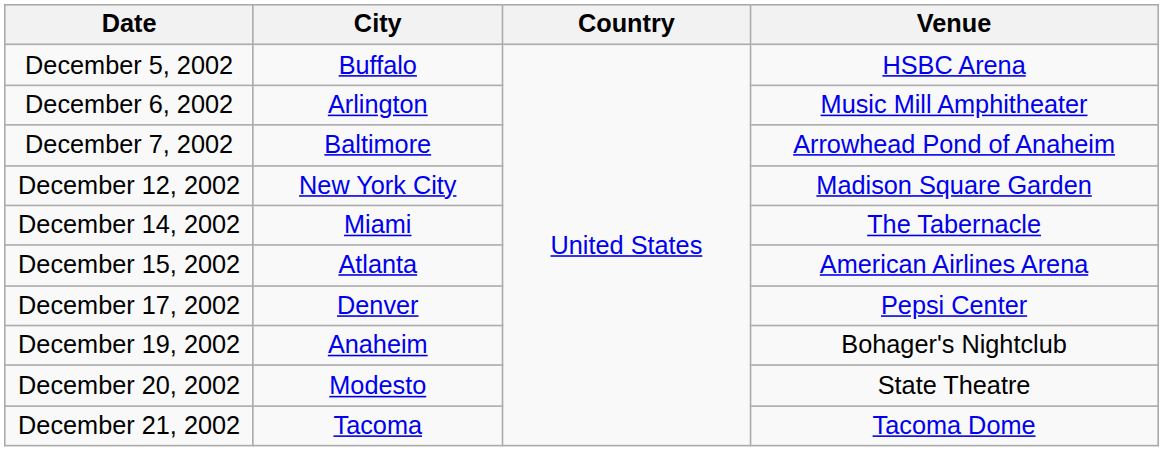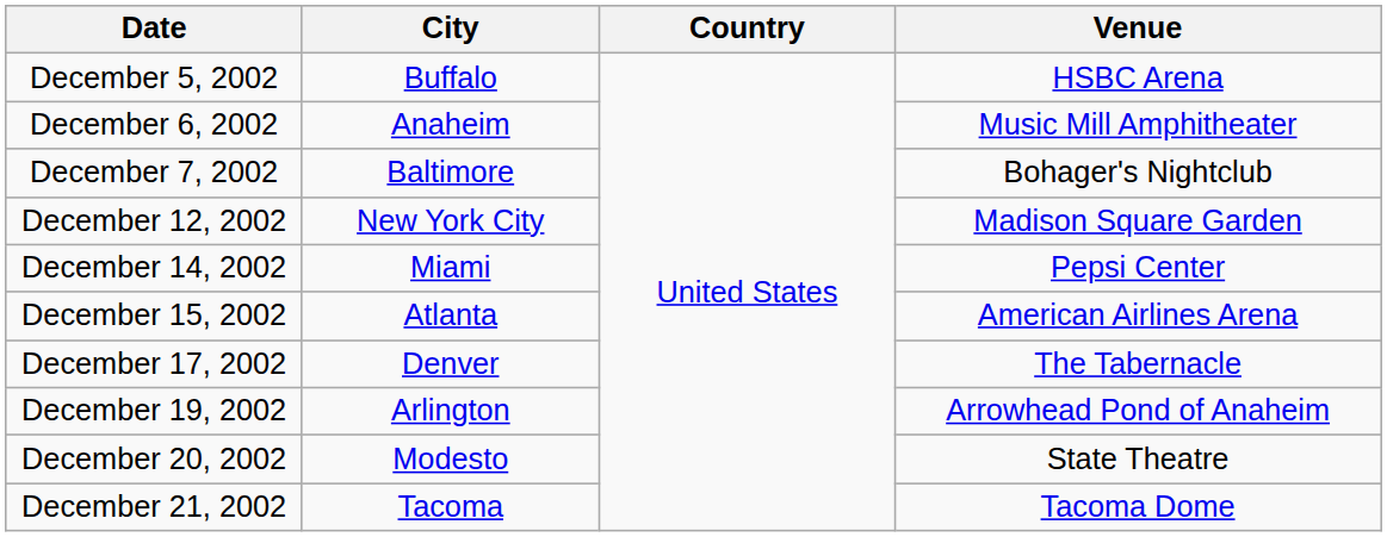 <table class="wikitable plainrowheaders" style="text-align:center;">
 <tr>
 <th scope="col" style="width:150px;">Date</th>
 <th scope="col" style="width:150px;">City</th>
 <th scope="col" style="width:150px;">Country</th>
 <th scope="col" style="width:250px;">Venue</th>
 </tr>
 <tr>
 <td>December 5, 2002</td>
 <td><a href='#'>Buffalo</a></td>
 <td rowspan="10"><a href='#'>United States</a></td>
 <td><a href='#'>HSBC Arena</a></td>
 </tr>
 <tr>
 <td>December 6, 2002</td>
-<td><a href='#'>Arlington</a></td>
+<td><a href='#'>Anaheim</a></td>
 <td><a href='#'>Music Mill Amphitheater</a></td>
 </tr>
 <tr>
 <td>December 7, 2002</td>
 <td><a href='#'>Baltimore</a></td>
-<td><a href='#'>Arrowhead Pond of Anaheim</a></td>
+<td>Bohager's Nightclub</td>
 </tr>
 <tr>
 <td>December 12, 2002</td>
 <td><a href='#'>New York City</a></td>
 <td><a href='#'>Madison Square Garden</a></td>
 </tr>
 <tr>
 <td>December 14, 2002</td>
 <td><a href='#'>Miami</a></td>
-<td><a href='#'>The Tabernacle</a></td>
+<td><a href='#'>Pepsi Center</a></td>
 </tr>
 <tr>
 <td>December 15, 2002</td>
 <td><a href='#'>Atlanta</a></td>
 <td><a href='#'>American Airlines Arena</a></td>
 </tr>
 <tr>
 <td>December 17, 2002</td>
 <td><a href='#'>Denver</a></td>
-<td><a href='#'>Pepsi Center</a></td>
+<td><a href='#'>The Tabernacle</a></td>
 </tr>
 <tr>
 <td>December 19, 2002</td>
-<td><a href='#'>Anaheim</a></td>
-<td>Bohager's Nightclub</td>
+<td><a href='#'>Arlington</a></td>
+<td><a href='#'>Arrowhead Pond of Anaheim</a></td>
 </tr>
 <tr>
 <td>December 20, 2002</td>
 <td><a href='#'>Modesto</a></td>
 <td>State Theatre</td>
 </tr>
 <tr>
 <td>December 21, 2002</td>
 <td><a href='#'>Tacoma</a></td>
 <td><a href='#'>Tacoma Dome</a></td>
 </tr>
 </table>
